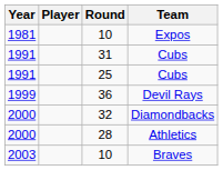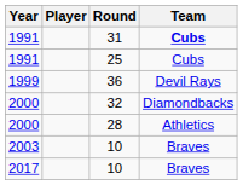 <table class="wikitable sortable">
 <tr>
 <th>Year</th>
 <th>Player</th>
 <th>Round</th>
 <th>Team</th>
 </tr>
 <tr valign="center">
-<td align="center"><a href='#'>1981</a></td>
-<td align="center"></td>
-<td align="center">10</td>
-<td align="center"><a href='#'>Expos</a></td>
-</tr>
-<tr valign="center">
 <td align="center"><a href='#'>1991</a></td>
 <td align="center"></td>
 <td align="center">31</td>
-<td align="center"><a href='#'>Cubs</a></td>
+<td align="center"><strong><a href='#'>Cubs</a></strong></td>
 </tr>
 <tr valign="center">
 <td align="center"><a href='#'>1991</a></td>
 <td align="center"></td>
 <td align="center">25</td>
 <td align="center"><a href='#'>Cubs</a></td>
 </tr>
 <tr valign="center">
 <td align="center"><a href='#'>1999</a></td>
 <td align="center"></td>
 <td align="center">36</td>
 <td align="center"><a href='#'>Devil Rays</a></td>
 </tr>
 <tr valign="center">
 <td align="center"><a href='#'>2000</a></td>
 <td align="center"></td>
 <td align="center">32</td>
 <td align="center"><a href='#'>Diamondbacks</a></td>
 </tr>
 <tr valign="center">
 <td align="center"><a href='#'>2000</a></td>
 <td align="center"></td>
 <td align="center">28</td>
 <td align="center"><a href='#'>Athletics</a></td>
 </tr>
 <tr valign="center">
 <td align="center"><a href='#'>2003</a></td>
 <td align="center"></td>
 <td align="center">10</td>
 <td align="center"><a href='#'>Braves</a></td>
 </tr>
+<tr valign="center">
+<td align="center"><a href='#'>2017</a></td>
+<td align="center"></td>
+<td align="center">10</td>
+<td align="center"><a href='#'>Braves</a></td>
+</tr>
 </table>
